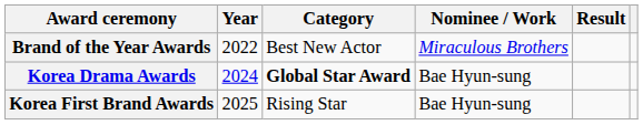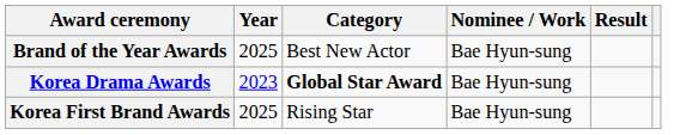 <table class="wikitable plainrowheaders sortable">
 <tr>
 <th scope="col">Award ceremony</th>
 <th scope="col">Year</th>
 <th scope="col">Category</th>
 <th scope="col">Nominee / Work</th>
 <th scope="col">Result</th>
 <th scope="col" class="unsortable"></th>
 </tr>
 <tr>
 <th scope="row">Brand of the Year Awards</th>
-<td style="text-align:center">2022</td>
+<td style="text-align:center">2025</td>
 <td>Best New Actor</td>
-<td><em><a href='#'>Miraculous Brothers</a></em></td>
+<td>Bae Hyun-sung</td>
 <td></td>
 <td style="text-align:center"></td>
 </tr>
 <tr>
 <th scope="row"><a href='#'>Korea Drama Awards</a></th>
-<td style="text-align:center"><a href='#'>2024</a></td>
+<td style="text-align:center"><a href='#'>2023</a></td>
 <td><strong>Global Star Award</strong></td>
 <td>Bae Hyun-sung</td>
 <td></td>
 <td style="text-align:center"></td>
 </tr>
 <tr>
 <th scope="row">Korea First Brand Awards</th>
 <td style="text-align:center">2025</td>
 <td>Rising Star</td>
 <td>Bae Hyun-sung</td>
 <td></td>
 <td style="text-align:center"></td>
 </tr>
 </table>
